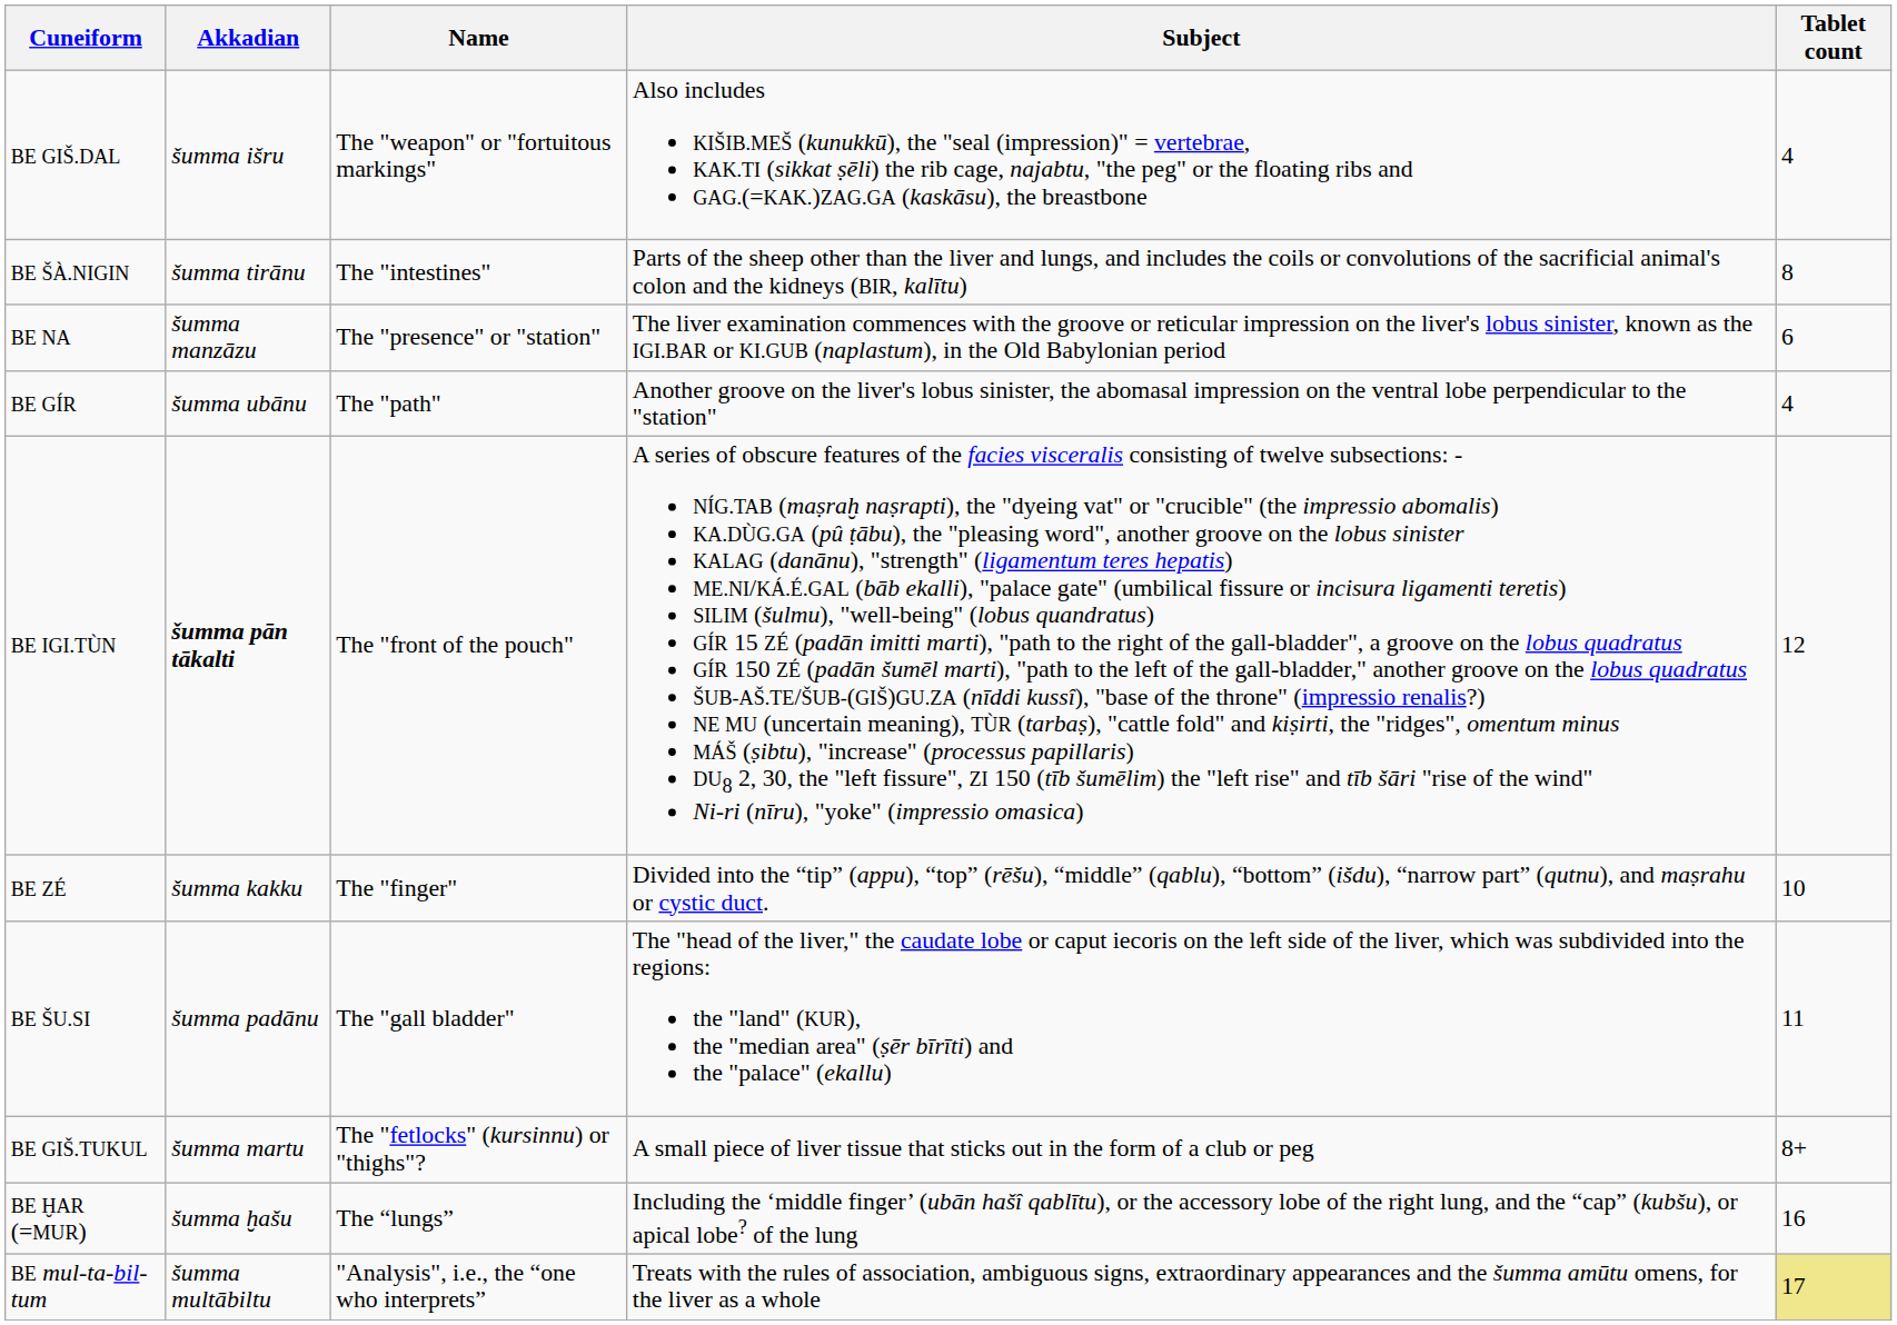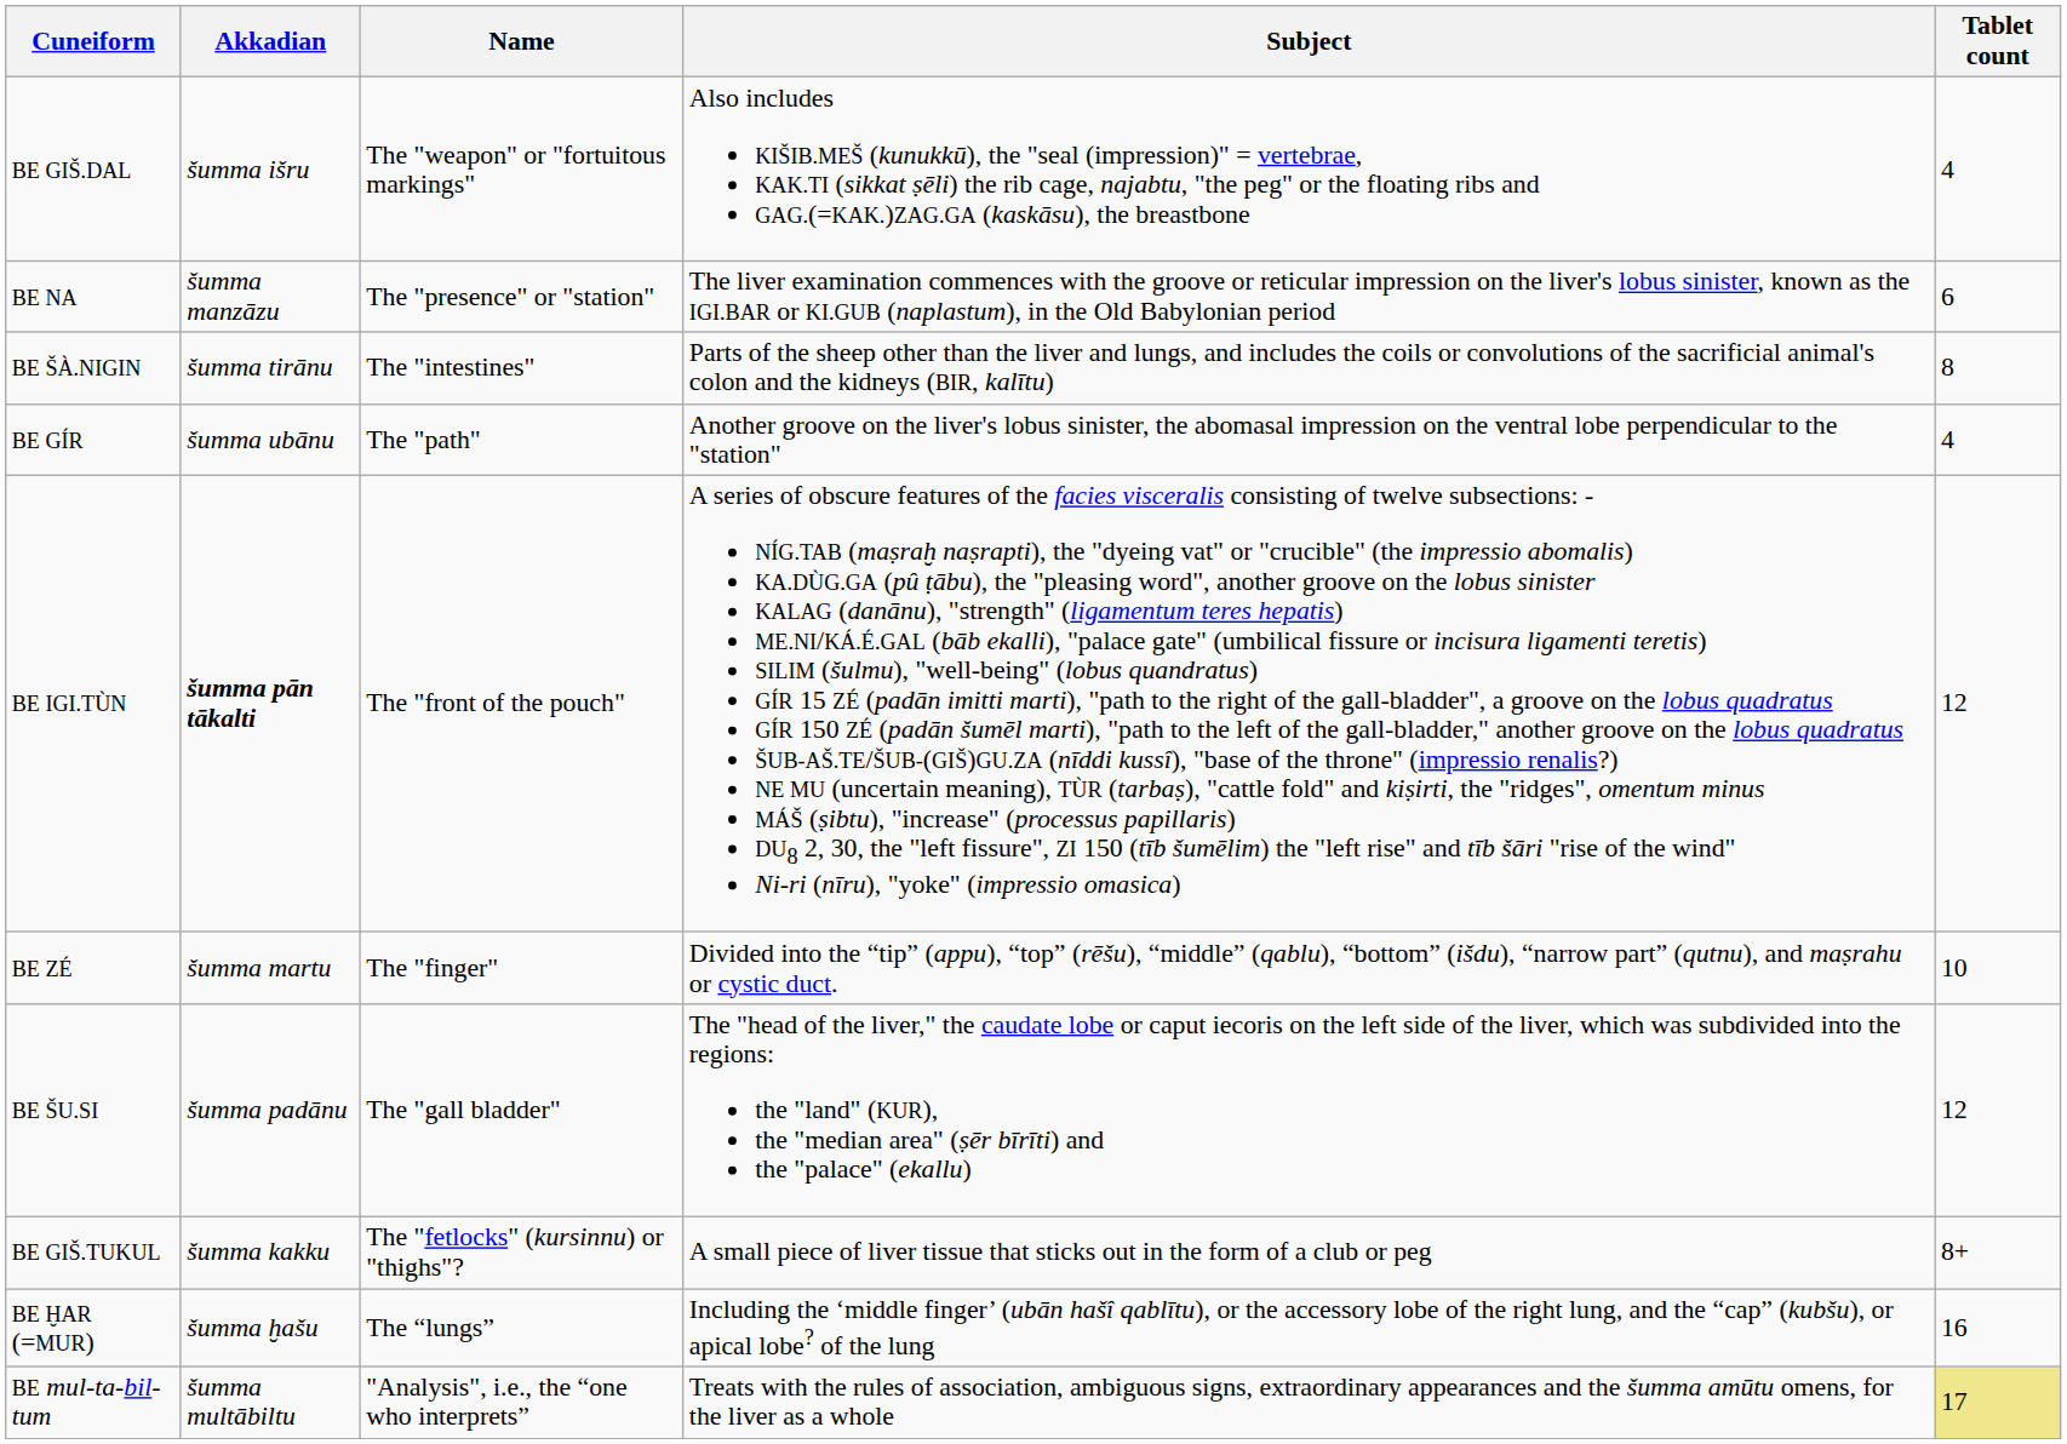 <table class="wikitable">
 <tr>
 <th><a href='#'>Cuneiform</a></th>
 <th><a href='#'>Akkadian</a></th>
 <th>Name</th>
 <th>Subject</th>
 <th>Tablet count</th>
 </tr>
 <tr>
 <td><small>BE GIŠ.DAL</small></td>
 <td><em>šumma išru</em></td>
 <td>The "weapon" or "fortuitous markings"</td>
 <td>Also includes<br><ul><li><small>KIŠIB.MEŠ</small> (<em>kunukkū</em>), the "seal (impression)" = <a href='#'>vertebrae</a>,</li><li><small>KAK.TI</small> (<em>sikkat ṣēli</em>) the rib cage, <em>najabtu</em>, "the peg" or the floating ribs and</li><li><small>GAG.</small>(=<small>KAK.</small>)<small>ZAG.GA</small> (<em>kaskāsu</em>), the breastbone</li></ul></td>
 <td>4</td>
 </tr>
 <tr>
+<td><small>BE NA</small></td>
+<td><em>šumma manzāzu</em></td>
+<td>The "presence" or "station"</td>
+<td>The liver examination commences with the groove or reticular impression on the liver's <a href='#'>lobus sinister</a>, known as the <small>IGI.BAR</small> or <small>KI.GUB</small> (<em>naplastum</em>), in the Old Babylonian period</td>
+<td>6</td>
+</tr>
+<tr>
 <td><small>BE ŠÀ.NIGIN</small></td>
 <td><em>šumma tirānu</em></td>
 <td>The "intestines"</td>
 <td>Parts of the sheep other than the liver and lungs, and includes the coils or convolutions of the sacrificial animal's colon and the kidneys (<small>BIR</small>, <em>kalītu</em>)</td>
 <td>8</td>
-</tr>
-<tr>
-<td><small>BE NA</small></td>
-<td><em>šumma manzāzu</em></td>
-<td>The "presence" or "station"</td>
-<td>The liver examination commences with the groove or reticular impression on the liver's <a href='#'>lobus sinister</a>, known as the <small>IGI.BAR</small> or <small>KI.GUB</small> (<em>naplastum</em>), in the Old Babylonian period</td>
-<td>6</td>
 </tr>
 <tr>
 <td><small>BE GÍR</small></td>
 <td><em>šumma ubānu</em></td>
 <td>The "path"</td>
 <td>Another groove on the liver's lobus sinister, the abomasal impression on the ventral lobe perpendicular to the "station"</td>
 <td>4</td>
 </tr>
 <tr>
 <td><small>BE IGI.TÙN</small></td>
 <td><strong><em>šumma pān tākalti</em></strong></td>
 <td>The "front of the pouch"</td>
 <td>A series of obscure features of the <em><a href='#'>facies visceralis</a></em> consisting of twelve subsections: -<br><ul><li><small>NÍG.TAB</small> (<em>maṣraḫ naṣrapti</em>), the "dyeing vat" or "crucible" (the <em>impressio abomalis</em>)</li><li><small>KA.DÙG.GA</small> (<em>pû ṭābu</em>), the "pleasing word", another groove on the <em>lobus sinister</em></li><li><small>KALAG</small> (<em>danānu</em>), "strength" (<em><a href='#'>ligamentum teres hepatis</a></em>)</li><li><small>ME.NI</small>/<small>KÁ.É.GAL</small> (<em>bāb ekalli</em>), "palace gate" (umbilical fissure or <em>incisura ligamenti teretis</em>)</li><li><small>SILIM</small> (<em>šulmu</em>), "well-being" (<em>lobus quandratus</em>)</li><li><small>GÍR</small> 15 <small>ZÉ</small> (<em>padān imitti marti</em>), "path to the right of the gall-bladder", a groove on the <em><a href='#'>lobus quadratus</a></em></li><li><small>GÍR</small> 150 <small>ZÉ</small> (<em>padān šumēl marti</em>), "path to the left of the gall-bladder," another groove on the <em><a href='#'>lobus quadratus</a></em></li><li><small>ŠUB-AŠ.TE</small>/<small>ŠUB-</small>(<small>GIŠ</small>)<small>GU.ZA</small> (<em>nīddi kussî</em>), "base of the throne" (<a href='#'>impressio renalis</a>?)</li><li><small>NE MU</small> (uncertain meaning), <small>TÙR</small> (<em>tarbaṣ</em>), "cattle fold" and <em>kiṣirti</em>, the "ridges", <em>omentum minus</em></li><li><small>MÁŠ</small> (<em>ṣibtu</em>), "increase" (<em>processus papillaris</em>)</li><li><small>DU</small><sub>8</sub> 2, 30, the "left fissure", <small>ZI</small> 150 (<em>tīb šumēlim</em>) the "left rise" and <em>tīb šāri</em> "rise of the wind"</li><li><em>Ni-ri</em> (<em>nīru</em>), "yoke" (<em>impressio omasica</em>)</li></ul></td>
 <td>12</td>
 </tr>
 <tr>
 <td><small>BE ZÉ</small></td>
-<td><em>šumma kakku</em></td>
+<td><em>šumma martu</em></td>
 <td>The "finger"</td>
 <td>Divided into the “tip” (<em>appu</em>), “top” (<em>rēšu</em>), “middle” (<em>qablu</em>), “bottom” (<em>išdu</em>), “narrow part” (<em>qutnu</em>), and <em>maṣrahu</em> or <a href='#'>cystic duct</a>.</td>
 <td>10</td>
 </tr>
 <tr>
 <td><small>BE ŠU.SI</small></td>
 <td><em>šumma padānu</em></td>
 <td>The "gall bladder"</td>
 <td>The "head of the liver," the <a href='#'>caudate lobe</a> or caput iecoris on the left side of the liver, which was subdivided into the regions:<br><ul><li>the "land" (<small>KUR</small>),</li><li>the "median area" (<em>ṣēr bīrīti</em>) and</li><li>the "palace" (<em>ekallu</em>)</li></ul></td>
-<td>11</td>
+<td>12</td>
 </tr>
 <tr>
 <td><small>BE GIŠ.TUKUL</small></td>
-<td><em>šumma martu</em></td>
+<td><em>šumma kakku</em></td>
 <td>The "<a href='#'>fetlocks</a>" (<em>kursinnu</em>) or "thighs"?</td>
 <td>A small piece of liver tissue that sticks out in the form of a club or peg</td>
 <td>8+</td>
 </tr>
 <tr>
 <td><small>BE ḪAR</small> (=<small>MUR</small>)</td>
 <td><em>šumma ḫašu</em></td>
 <td>The “lungs”</td>
 <td>Including the ‘middle finger’ (<em>ubān hašî qablītu</em>), or the accessory lobe of the right lung, and the “cap” (<em>kubšu</em>), or apical lobe<sup>?</sup> of the lung</td>
 <td>16</td>
 </tr>
 <tr>
 <td><small>BE</small> <em>mul-ta-<a href='#'>bil</a>-tum</em></td>
 <td><em>šumma multābiltu</em></td>
 <td>"Analysis", i.e., the “one who interprets”</td>
 <td>Treats with the rules of association, ambiguous signs, extraordinary appearances and the <em>šumma amūtu</em> omens, for the liver as a whole</td>
 <td style="background: khaki;">17</td>
 </tr>
 <tr>
 </tr>
 </table>
